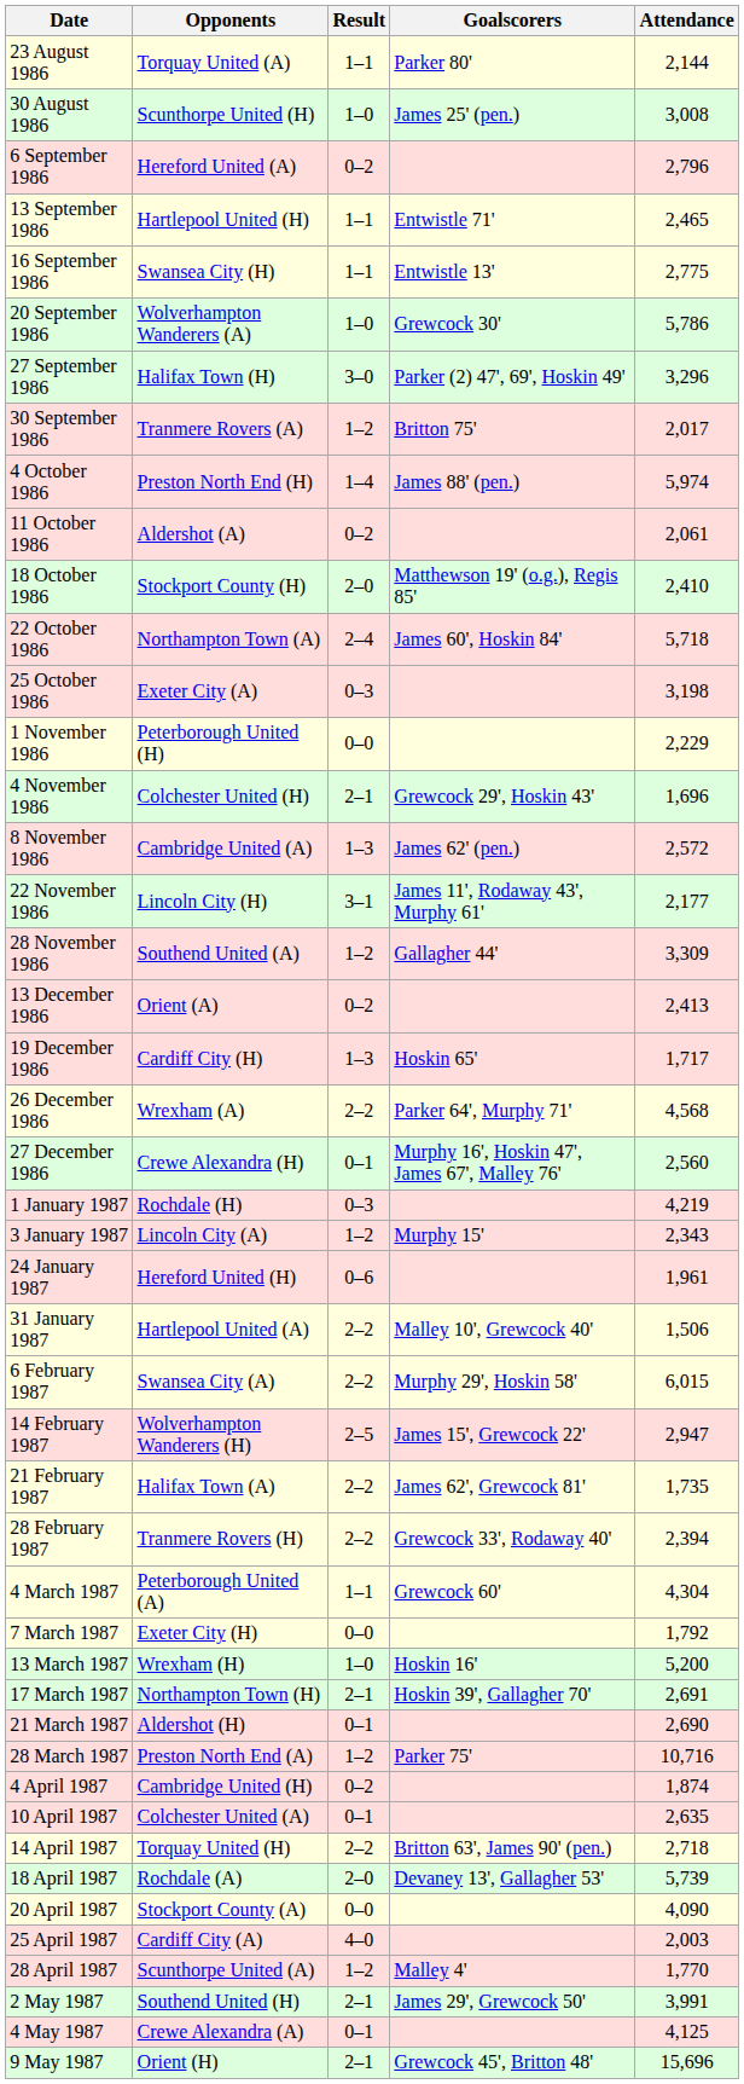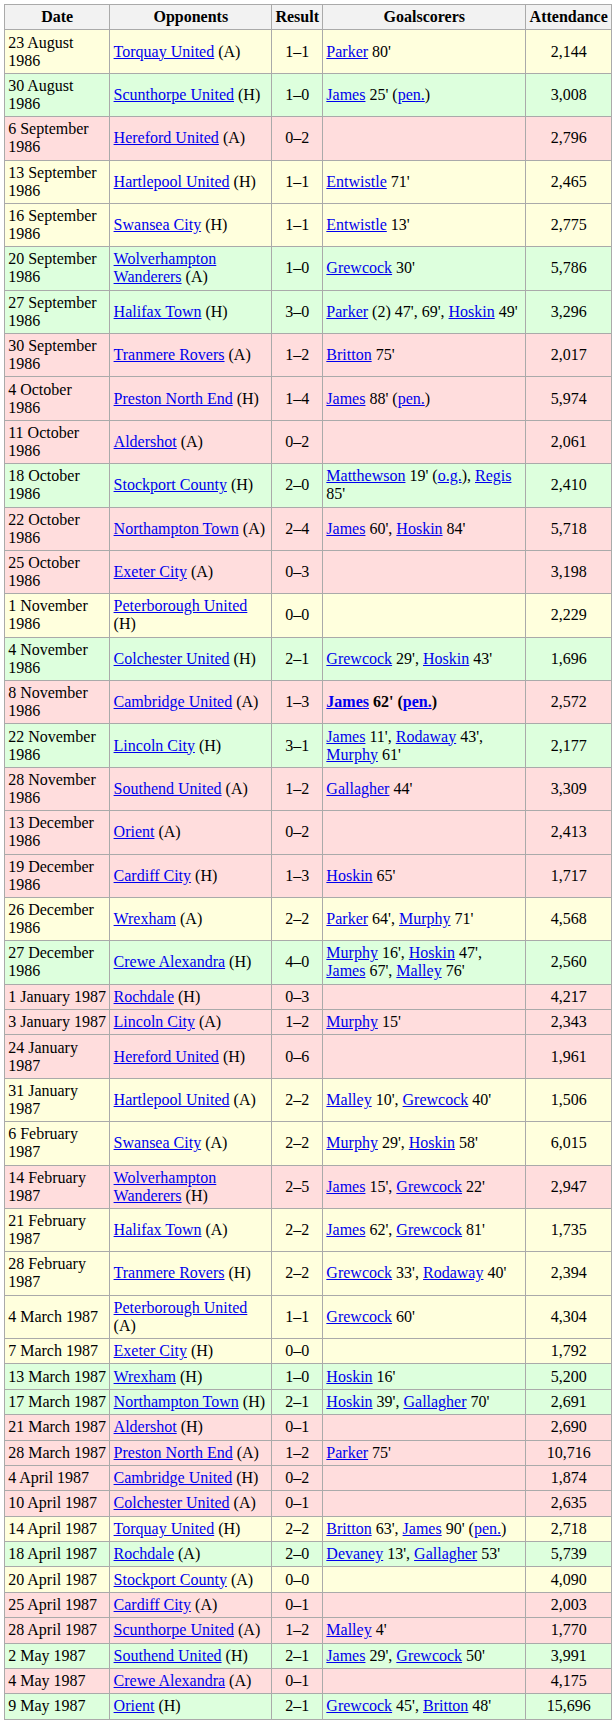 <table class="wikitable">
 <tr>
 <th>Date</th>
 <th>Opponents</th>
 <th>Result</th>
 <th>Goalscorers</th>
 <th>Attendance</th>
 </tr>
 <tr bgcolor="#ffffdd">
 <td>23 August 1986</td>
 <td><a href='#'>Torquay United</a> (A)</td>
 <td align="center">1–1</td>
 <td><a href='#'>Parker</a> 80'</td>
 <td align="center">2,144</td>
 </tr>
 <tr bgcolor="#ddffdd">
 <td>30 August 1986</td>
 <td><a href='#'>Scunthorpe United</a> (H)</td>
 <td align="center">1–0</td>
 <td><a href='#'>James</a> 25' (<a href='#'>pen.</a>)</td>
 <td align="center">3,008</td>
 </tr>
 <tr bgcolor="#ffdddd">
 <td>6 September 1986</td>
 <td><a href='#'>Hereford United</a> (A)</td>
 <td align="center">0–2</td>
 <td></td>
 <td align="center">2,796</td>
 </tr>
 <tr bgcolor="#ffffdd">
 <td>13 September 1986</td>
 <td><a href='#'>Hartlepool United</a> (H)</td>
 <td align="center">1–1</td>
 <td><a href='#'>Entwistle</a> 71'</td>
 <td align="center">2,465</td>
 </tr>
 <tr bgcolor="#ffffdd">
 <td>16 September 1986</td>
 <td><a href='#'>Swansea City</a> (H)</td>
 <td align="center">1–1</td>
 <td><a href='#'>Entwistle</a> 13'</td>
 <td align="center">2,775</td>
 </tr>
 <tr bgcolor="#ddffdd">
 <td>20 September 1986</td>
 <td><a href='#'>Wolverhampton Wanderers</a> (A)</td>
 <td align="center">1–0</td>
 <td><a href='#'>Grewcock</a> 30'</td>
 <td align="center">5,786</td>
 </tr>
 <tr bgcolor="#ddffdd">
 <td>27 September 1986</td>
 <td><a href='#'>Halifax Town</a> (H)</td>
 <td align="center">3–0</td>
 <td><a href='#'>Parker</a> (2) 47', 69', <a href='#'>Hoskin</a> 49'</td>
 <td align="center">3,296</td>
 </tr>
 <tr bgcolor="#ffdddd">
 <td>30 September 1986</td>
 <td><a href='#'>Tranmere Rovers</a> (A)</td>
 <td align="center">1–2</td>
 <td><a href='#'>Britton</a> 75'</td>
 <td align="center">2,017</td>
 </tr>
 <tr bgcolor="#ffdddd">
 <td>4 October 1986</td>
 <td><a href='#'>Preston North End</a> (H)</td>
 <td align="center">1–4</td>
 <td><a href='#'>James</a> 88' (<a href='#'>pen.</a>)</td>
 <td align="center">5,974</td>
 </tr>
 <tr bgcolor="#ffdddd">
 <td>11 October 1986</td>
 <td><a href='#'>Aldershot</a> (A)</td>
 <td align="center">0–2</td>
 <td></td>
 <td align="center">2,061</td>
 </tr>
 <tr bgcolor="#ddffdd">
 <td>18 October 1986</td>
 <td><a href='#'>Stockport County</a> (H)</td>
 <td align="center">2–0</td>
 <td><a href='#'>Matthewson</a> 19' (<a href='#'>o.g.</a>), <a href='#'>Regis</a> 85'</td>
 <td align="center">2,410</td>
 </tr>
 <tr bgcolor="#ffdddd">
 <td>22 October 1986</td>
 <td><a href='#'>Northampton Town</a> (A)</td>
 <td align="center">2–4</td>
 <td><a href='#'>James</a> 60', <a href='#'>Hoskin</a> 84'</td>
 <td align="center">5,718</td>
 </tr>
 <tr bgcolor="#ffdddd">
 <td>25 October 1986</td>
 <td><a href='#'>Exeter City</a> (A)</td>
 <td align="center">0–3</td>
 <td></td>
 <td align="center">3,198</td>
 </tr>
 <tr bgcolor="#ffffdd">
 <td>1 November 1986</td>
 <td><a href='#'>Peterborough United</a> (H)</td>
 <td align="center">0–0</td>
 <td></td>
 <td align="center">2,229</td>
 </tr>
 <tr bgcolor="#ddffdd">
 <td>4 November 1986</td>
 <td><a href='#'>Colchester United</a> (H)</td>
 <td align="center">2–1</td>
 <td><a href='#'>Grewcock</a> 29', <a href='#'>Hoskin</a> 43'</td>
 <td align="center">1,696</td>
 </tr>
 <tr bgcolor="#ffdddd">
 <td>8 November 1986</td>
 <td><a href='#'>Cambridge United</a> (A)</td>
 <td align="center">1–3</td>
-<td><a href='#'>James</a> 62' (<a href='#'>pen.</a>)</td>
+<td><strong><a href='#'>James</a> 62' (<a href='#'>pen.</a>)</strong></td>
 <td align="center">2,572</td>
 </tr>
 <tr bgcolor="#ddffdd">
 <td>22 November 1986</td>
 <td><a href='#'>Lincoln City</a> (H)</td>
 <td align="center">3–1</td>
 <td><a href='#'>James</a> 11', <a href='#'>Rodaway</a> 43', <a href='#'>Murphy</a> 61'</td>
 <td align="center">2,177</td>
 </tr>
 <tr bgcolor="#ffdddd">
 <td>28 November 1986</td>
 <td><a href='#'>Southend United</a> (A)</td>
 <td align="center">1–2</td>
 <td><a href='#'>Gallagher</a> 44'</td>
 <td align="center">3,309</td>
 </tr>
 <tr bgcolor="#ffdddd">
 <td>13 December 1986</td>
 <td><a href='#'>Orient</a> (A)</td>
 <td align="center">0–2</td>
 <td></td>
 <td align="center">2,413</td>
 </tr>
 <tr bgcolor="#ffdddd">
 <td>19 December 1986</td>
 <td><a href='#'>Cardiff City</a> (H)</td>
 <td align="center">1–3</td>
 <td><a href='#'>Hoskin</a> 65'</td>
 <td align="center">1,717</td>
 </tr>
 <tr bgcolor="#ffffdd">
 <td>26 December 1986</td>
 <td><a href='#'>Wrexham</a> (A)</td>
 <td align="center">2–2</td>
 <td><a href='#'>Parker</a> 64', <a href='#'>Murphy</a> 71'</td>
 <td align="center">4,568</td>
 </tr>
 <tr bgcolor="#ddffdd">
 <td>27 December 1986</td>
 <td><a href='#'>Crewe Alexandra</a> (H)</td>
-<td align="center">0–1</td>
+<td align="center">4–0</td>
 <td><a href='#'>Murphy</a> 16', <a href='#'>Hoskin</a> 47', <a href='#'>James</a> 67', <a href='#'>Malley</a> 76'</td>
 <td align="center">2,560</td>
 </tr>
 <tr bgcolor="#ffdddd">
 <td>1 January 1987</td>
 <td><a href='#'>Rochdale</a> (H)</td>
 <td align="center">0–3</td>
 <td></td>
-<td align="center">4,219</td>
+<td align="center">4,217</td>
 </tr>
 <tr bgcolor="#ffdddd">
 <td>3 January 1987</td>
 <td><a href='#'>Lincoln City</a> (A)</td>
 <td align="center">1–2</td>
 <td><a href='#'>Murphy</a> 15'</td>
 <td align="center">2,343</td>
 </tr>
 <tr bgcolor="#ffdddd">
 <td>24 January 1987</td>
 <td><a href='#'>Hereford United</a> (H)</td>
 <td align="center">0–6</td>
 <td></td>
 <td align="center">1,961</td>
 </tr>
 <tr bgcolor="#ffffdd">
 <td>31 January 1987</td>
 <td><a href='#'>Hartlepool United</a> (A)</td>
 <td align="center">2–2</td>
 <td><a href='#'>Malley</a> 10', <a href='#'>Grewcock</a> 40'</td>
 <td align="center">1,506</td>
 </tr>
 <tr bgcolor="#ffffdd">
 <td>6 February 1987</td>
 <td><a href='#'>Swansea City</a> (A)</td>
 <td align="center">2–2</td>
 <td><a href='#'>Murphy</a> 29', <a href='#'>Hoskin</a> 58'</td>
 <td align="center">6,015</td>
 </tr>
 <tr bgcolor="#ffdddd">
 <td>14 February 1987</td>
 <td><a href='#'>Wolverhampton Wanderers</a> (H)</td>
 <td align="center">2–5</td>
 <td><a href='#'>James</a> 15', <a href='#'>Grewcock</a> 22'</td>
 <td align="center">2,947</td>
 </tr>
 <tr bgcolor="#ffffdd">
 <td>21 February 1987</td>
 <td><a href='#'>Halifax Town</a> (A)</td>
 <td align="center">2–2</td>
 <td><a href='#'>James</a> 62', <a href='#'>Grewcock</a> 81'</td>
 <td align="center">1,735</td>
 </tr>
 <tr bgcolor="#ffffdd">
 <td>28 February 1987</td>
 <td><a href='#'>Tranmere Rovers</a> (H)</td>
 <td align="center">2–2</td>
 <td><a href='#'>Grewcock</a> 33', <a href='#'>Rodaway</a> 40'</td>
 <td align="center">2,394</td>
 </tr>
 <tr bgcolor="#ffffdd">
 <td>4 March 1987</td>
 <td><a href='#'>Peterborough United</a> (A)</td>
 <td align="center">1–1</td>
 <td><a href='#'>Grewcock</a> 60'</td>
 <td align="center">4,304</td>
 </tr>
 <tr bgcolor="#ffffdd">
 <td>7 March 1987</td>
 <td><a href='#'>Exeter City</a> (H)</td>
 <td align="center">0–0</td>
 <td></td>
 <td align="center">1,792</td>
 </tr>
 <tr bgcolor="#ddffdd">
 <td>13 March 1987</td>
 <td><a href='#'>Wrexham</a> (H)</td>
 <td align="center">1–0</td>
 <td><a href='#'>Hoskin</a> 16'</td>
 <td align="center">5,200</td>
 </tr>
 <tr bgcolor="#ddffdd">
 <td>17 March 1987</td>
 <td><a href='#'>Northampton Town</a> (H)</td>
 <td align="center">2–1</td>
 <td><a href='#'>Hoskin</a> 39', <a href='#'>Gallagher</a> 70'</td>
 <td align="center">2,691</td>
 </tr>
 <tr bgcolor="#ffdddd">
 <td>21 March 1987</td>
 <td><a href='#'>Aldershot</a> (H)</td>
 <td align="center">0–1</td>
 <td></td>
 <td align="center">2,690</td>
 </tr>
 <tr bgcolor="#ffdddd">
 <td>28 March 1987</td>
 <td><a href='#'>Preston North End</a> (A)</td>
 <td align="center">1–2</td>
 <td><a href='#'>Parker</a> 75'</td>
 <td align="center">10,716</td>
 </tr>
 <tr bgcolor="#ffdddd">
 <td>4 April 1987</td>
 <td><a href='#'>Cambridge United</a> (H)</td>
 <td align="center">0–2</td>
 <td></td>
 <td align="center">1,874</td>
 </tr>
 <tr bgcolor="#ffdddd">
 <td>10 April 1987</td>
 <td><a href='#'>Colchester United</a> (A)</td>
 <td align="center">0–1</td>
 <td></td>
 <td align="center">2,635</td>
 </tr>
 <tr bgcolor="#ffffdd">
 <td>14 April 1987</td>
 <td><a href='#'>Torquay United</a> (H)</td>
 <td align="center">2–2</td>
 <td><a href='#'>Britton</a> 63', <a href='#'>James</a> 90' (<a href='#'>pen.</a>)</td>
 <td align="center">2,718</td>
 </tr>
 <tr bgcolor="#ddffdd">
 <td>18 April 1987</td>
 <td><a href='#'>Rochdale</a> (A)</td>
 <td align="center">2–0</td>
 <td><a href='#'>Devaney</a> 13', <a href='#'>Gallagher</a> 53'</td>
 <td align="center">5,739</td>
 </tr>
 <tr bgcolor="#ffffdd">
 <td>20 April 1987</td>
 <td><a href='#'>Stockport County</a> (A)</td>
 <td align="center">0–0</td>
 <td></td>
 <td align="center">4,090</td>
 </tr>
 <tr bgcolor="#ffdddd">
 <td>25 April 1987</td>
 <td><a href='#'>Cardiff City</a> (A)</td>
-<td align="center">4–0</td>
+<td align="center">0–1</td>
 <td></td>
 <td align="center">2,003</td>
 </tr>
 <tr bgcolor="#ffdddd">
 <td>28 April 1987</td>
 <td><a href='#'>Scunthorpe United</a> (A)</td>
 <td align="center">1–2</td>
 <td><a href='#'>Malley</a> 4'</td>
 <td align="center">1,770</td>
 </tr>
 <tr bgcolor="#ddffdd">
 <td>2 May 1987</td>
 <td><a href='#'>Southend United</a> (H)</td>
 <td align="center">2–1</td>
 <td><a href='#'>James</a> 29', <a href='#'>Grewcock</a> 50'</td>
 <td align="center">3,991</td>
 </tr>
 <tr bgcolor="#ffdddd">
 <td>4 May 1987</td>
 <td><a href='#'>Crewe Alexandra</a> (A)</td>
 <td align="center">0–1</td>
 <td></td>
-<td align="center">4,125</td>
+<td align="center">4,175</td>
 </tr>
 <tr bgcolor="#ddffdd">
 <td>9 May 1987</td>
 <td><a href='#'>Orient</a> (H)</td>
 <td align="center">2–1</td>
 <td><a href='#'>Grewcock</a> 45', <a href='#'>Britton</a> 48'</td>
 <td align="center">15,696</td>
 </tr>
 </table>
